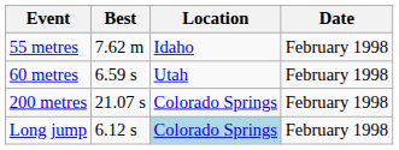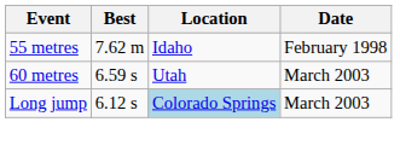 <table class="wikitable">
 <tr>
 <th>Event</th>
 <th>Best</th>
 <th>Location</th>
 <th>Date</th>
 </tr>
 <tr>
 <td><a href='#'>55 metres</a></td>
 <td>7.62 m</td>
 <td><a href='#'>Idaho</a></td>
 <td>February 1998</td>
 </tr>
 <tr>
 <td><a href='#'>60 metres</a></td>
 <td>6.59 s</td>
 <td><a href='#'>Utah</a></td>
-<td>February 1998</td>
-</tr>
-<tr>
-<td><a href='#'>200 metres</a></td>
-<td>21.07 s</td>
-<td><a href='#'>Colorado Springs</a></td>
-<td>February 1998</td>
+<td>March 2003</td>
 </tr>
 <tr>
 <td><a href='#'>Long jump</a></td>
 <td>6.12 s</td>
 <td style="background: lightblue;"><a href='#'>Colorado Springs</a></td>
-<td>February 1998</td>
+<td>March 2003</td>
 </tr>
 </table>
